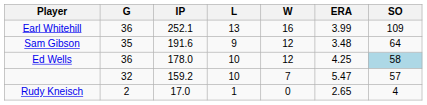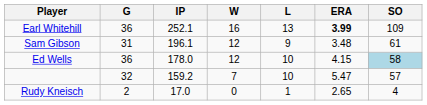 <table class="wikitable sortable">
 <tr>
 <th bgcolor="#DDDDFF" width="16%">Player</th>
 <th bgcolor="#DDDDFF" width="9%">G</th>
 <th bgcolor="#DDDDFF" width="9%">IP</th>
+<th bgcolor="#DDDDFF" width="9%">W</th>
 <th bgcolor="#DDDDFF" width="9%">L</th>
-<th bgcolor="#DDDDFF" width="9%">W</th>
 <th bgcolor="#DDDDFF" width="9%">ERA</th>
 <th bgcolor="#DDDDFF" width="9%">SO</th>
 </tr>
 <tr align="center">
 <td><a href='#'>Earl Whitehill</a></td>
 <td>36</td>
 <td>252.1</td>
+<td>16</td>
 <td>13</td>
-<td>16</td>
-<td>3.99</td>
+<td><strong>3.99</strong></td>
 <td>109</td>
 </tr>
 <tr align=center>
 <td><a href='#'>Sam Gibson</a></td>
-<td>35</td>
-<td>191.6</td>
+<td>31</td>
+<td>196.1</td>
+<td>12</td>
 <td>9</td>
-<td>12</td>
 <td>3.48</td>
-<td>64</td>
+<td>61</td>
 </tr>
 <tr align=center>
 <td><a href='#'>Ed Wells</a></td>
 <td>36</td>
 <td>178.0</td>
+<td>12</td>
 <td>10</td>
-<td>12</td>
-<td>4.25</td>
+<td>4.15</td>
 <td style="background: lightblue;">58</td>
 </tr>
 <tr align=center>
 <td></td>
 <td>32</td>
 <td>159.2</td>
+<td>7</td>
 <td>10</td>
-<td>7</td>
 <td>5.47</td>
 <td>57</td>
 </tr>
 <tr align="center">
 <td><a href='#'>Rudy Kneisch</a></td>
 <td>2</td>
 <td>17.0</td>
+<td>0</td>
 <td>1</td>
-<td>0</td>
 <td>2.65</td>
 <td>4</td>
 </tr>
 </table>
